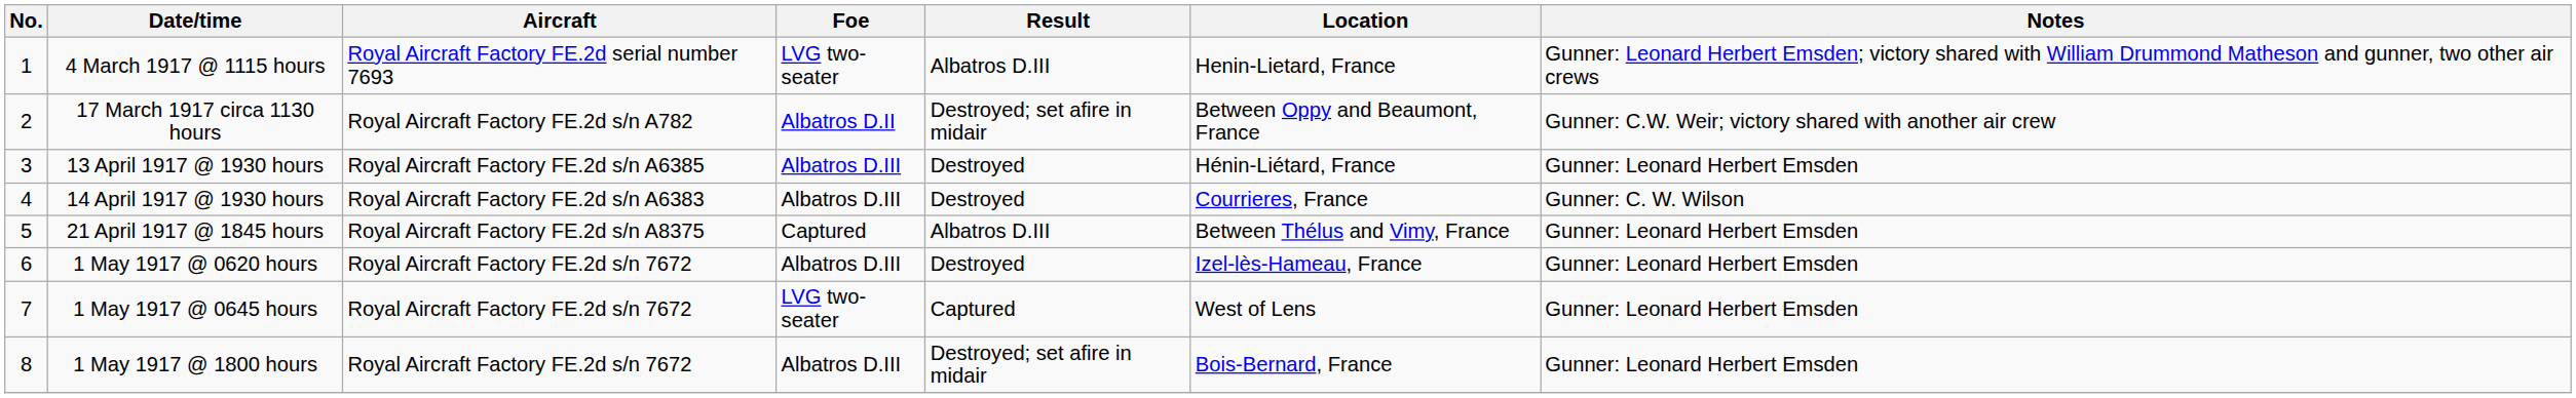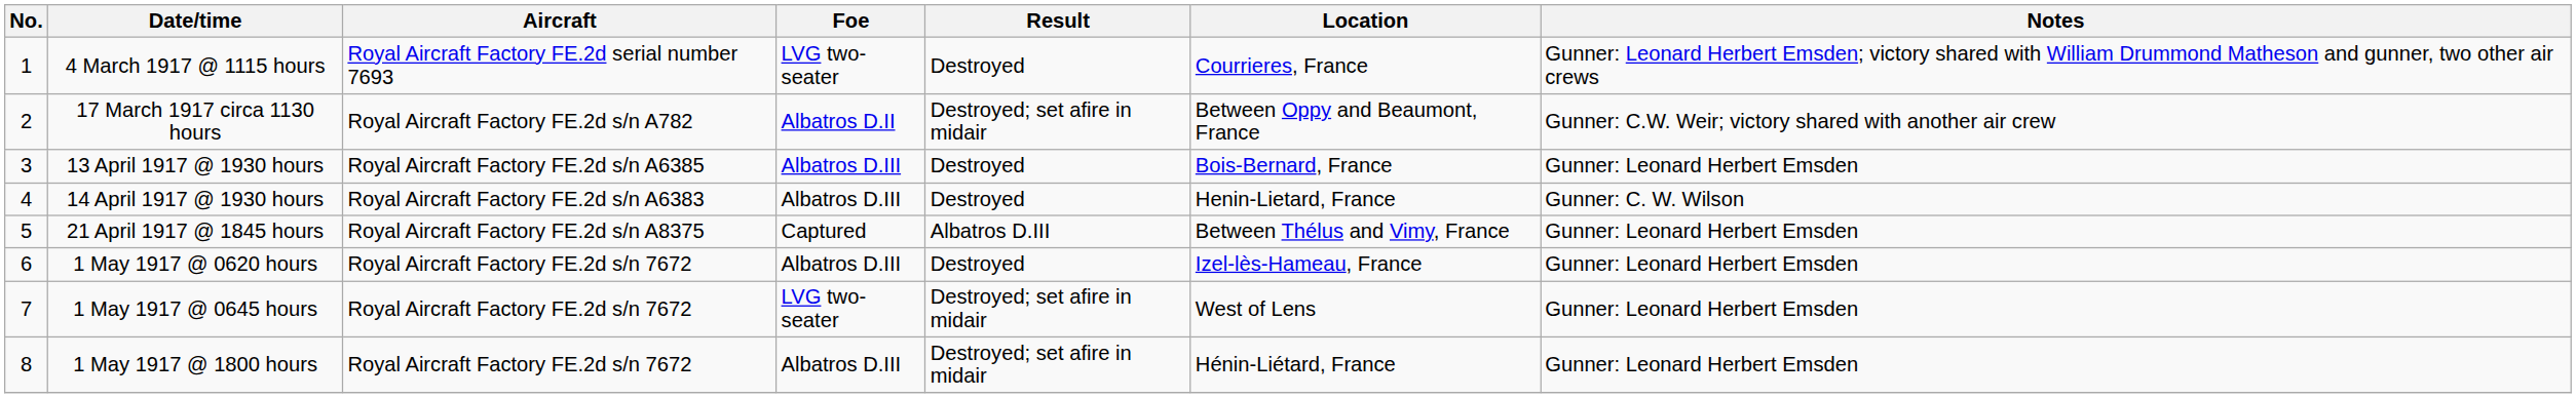 <table class="wikitable" border="1" style="margin: 1em auto 1em auto">
 <tr>
 <th>No.</th>
 <th>Date/time</th>
 <th>Aircraft</th>
 <th>Foe</th>
 <th>Result</th>
 <th>Location</th>
 <th>Notes</th>
 </tr>
 <tr>
 <td align="center">1</td>
 <td align="center">4 March 1917 @ 1115 hours</td>
 <td><a href='#'>Royal Aircraft Factory FE.2d</a> serial number 7693</td>
 <td><a href='#'>LVG</a> two-seater</td>
-<td>Albatros D.III</td>
-<td>Henin-Lietard, France</td>
+<td>Destroyed</td>
+<td><a href='#'>Courrieres</a>, France</td>
 <td>Gunner: <a href='#'>Leonard Herbert Emsden</a>; victory shared with <a href='#'>William Drummond Matheson</a> and gunner, two other air crews</td>
 </tr>
 <tr>
 <td align="center">2</td>
 <td align="center">17 March 1917 circa 1130 hours</td>
 <td>Royal Aircraft Factory FE.2d s/n A782</td>
 <td><a href='#'>Albatros D.II</a></td>
 <td>Destroyed; set afire in midair</td>
 <td>Between <a href='#'>Oppy</a> and Beaumont, France</td>
 <td>Gunner: C.W. Weir; victory shared with another air crew</td>
 </tr>
 <tr>
 <td align="center">3</td>
 <td align="center">13 April 1917 @ 1930 hours</td>
 <td>Royal Aircraft Factory FE.2d s/n A6385</td>
 <td><a href='#'>Albatros D.III</a></td>
 <td>Destroyed</td>
-<td>Hénin-Liétard, France</td>
+<td><a href='#'>Bois-Bernard</a>, France</td>
 <td>Gunner: Leonard Herbert Emsden</td>
 </tr>
 <tr>
 <td align="center">4</td>
 <td align="center">14 April 1917 @ 1930 hours</td>
 <td>Royal Aircraft Factory FE.2d s/n A6383</td>
 <td>Albatros D.III</td>
 <td>Destroyed</td>
-<td><a href='#'>Courrieres</a>, France</td>
+<td>Henin-Lietard, France</td>
 <td>Gunner: C. W. Wilson</td>
 </tr>
 <tr>
 <td align="center">5</td>
 <td align="center">21 April 1917 @ 1845 hours</td>
 <td>Royal Aircraft Factory FE.2d s/n A8375</td>
 <td>Captured</td>
 <td>Albatros D.III</td>
 <td>Between <a href='#'>Thélus</a> and <a href='#'>Vimy</a>, France</td>
 <td>Gunner: Leonard Herbert Emsden</td>
 </tr>
 <tr>
 <td align="center">6</td>
 <td align="center">1 May 1917 @ 0620 hours</td>
 <td>Royal Aircraft Factory FE.2d s/n 7672</td>
 <td>Albatros D.III</td>
 <td>Destroyed</td>
 <td><a href='#'>Izel-lès-Hameau</a>, France</td>
 <td>Gunner: Leonard Herbert Emsden</td>
 </tr>
 <tr>
 <td align="center">7</td>
 <td align="center">1 May 1917 @ 0645 hours</td>
 <td>Royal Aircraft Factory FE.2d s/n 7672</td>
 <td><a href='#'>LVG</a> two-seater</td>
-<td>Captured</td>
+<td>Destroyed; set afire in midair</td>
 <td>West of Lens</td>
 <td>Gunner: Leonard Herbert Emsden</td>
 </tr>
 <tr>
 <td align="center">8</td>
 <td align="center">1 May 1917 @ 1800 hours</td>
 <td>Royal Aircraft Factory FE.2d s/n 7672</td>
 <td>Albatros D.III</td>
 <td>Destroyed; set afire in midair</td>
-<td><a href='#'>Bois-Bernard</a>, France</td>
+<td>Hénin-Liétard, France</td>
 <td>Gunner: Leonard Herbert Emsden</td>
 </tr>
 <tr>
 </tr>
 </table>
